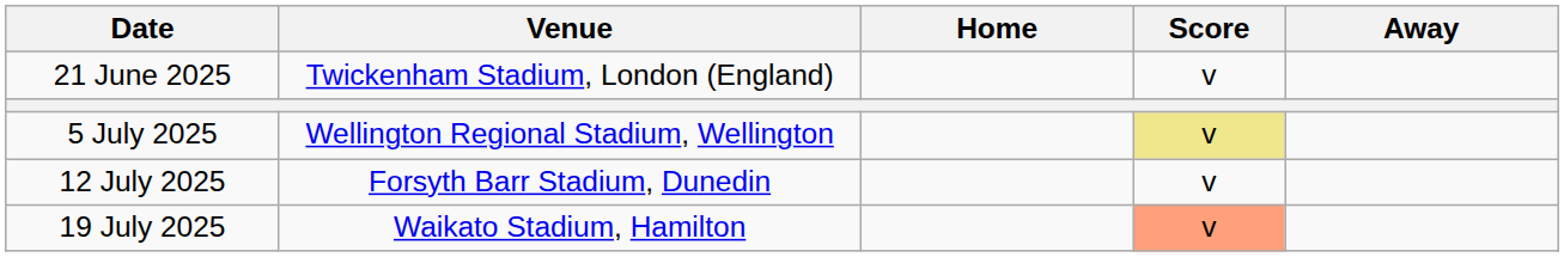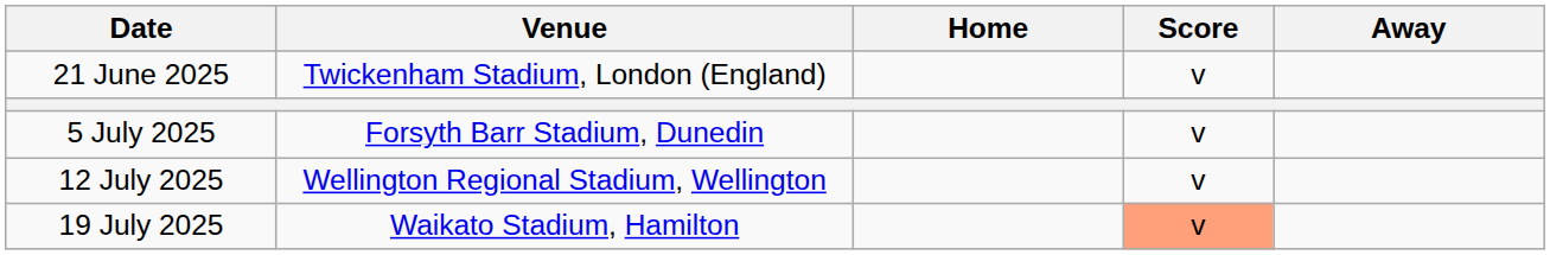 <table class="wikitable" style="text-align:center">
 <tr>
 <th style="width:142px">Date</th>
 <th scope="col" style="width:310px">Venue</th>
 <th style="width:142px">Home</th>
 <th style="width:75px">Score</th>
 <th style="width:142px">Away</th>
 </tr>
 <tr>
 <td>21 June 2025</td>
 <td><a href='#'>Twickenham Stadium</a>, London (England)</td>
 <td align=right></td>
 <td>v</td>
 <td align=left></td>
 </tr>
 <tr>
 <th colspan=6></th>
 </tr>
 <tr>
 <td>5 July 2025</td>
-<td><a href='#'>Wellington Regional Stadium</a>, <a href='#'>Wellington</a></td>
+<td><a href='#'>Forsyth Barr Stadium</a>, <a href='#'>Dunedin</a></td>
 <td align=right></td>
-<td style="background: khaki;">v</td>
+<td>v</td>
 <td align=left></td>
 </tr>
 <tr>
 <td>12 July 2025</td>
-<td><a href='#'>Forsyth Barr Stadium</a>, <a href='#'>Dunedin</a></td>
+<td><a href='#'>Wellington Regional Stadium</a>, <a href='#'>Wellington</a></td>
 <td align=right></td>
 <td>v</td>
 <td align=left></td>
 </tr>
 <tr>
 <td>19 July 2025</td>
 <td><a href='#'>Waikato Stadium</a>, <a href='#'>Hamilton</a></td>
 <td align=right></td>
 <td style="background: lightsalmon;">v</td>
 <td align=left></td>
 </tr>
 </table>
